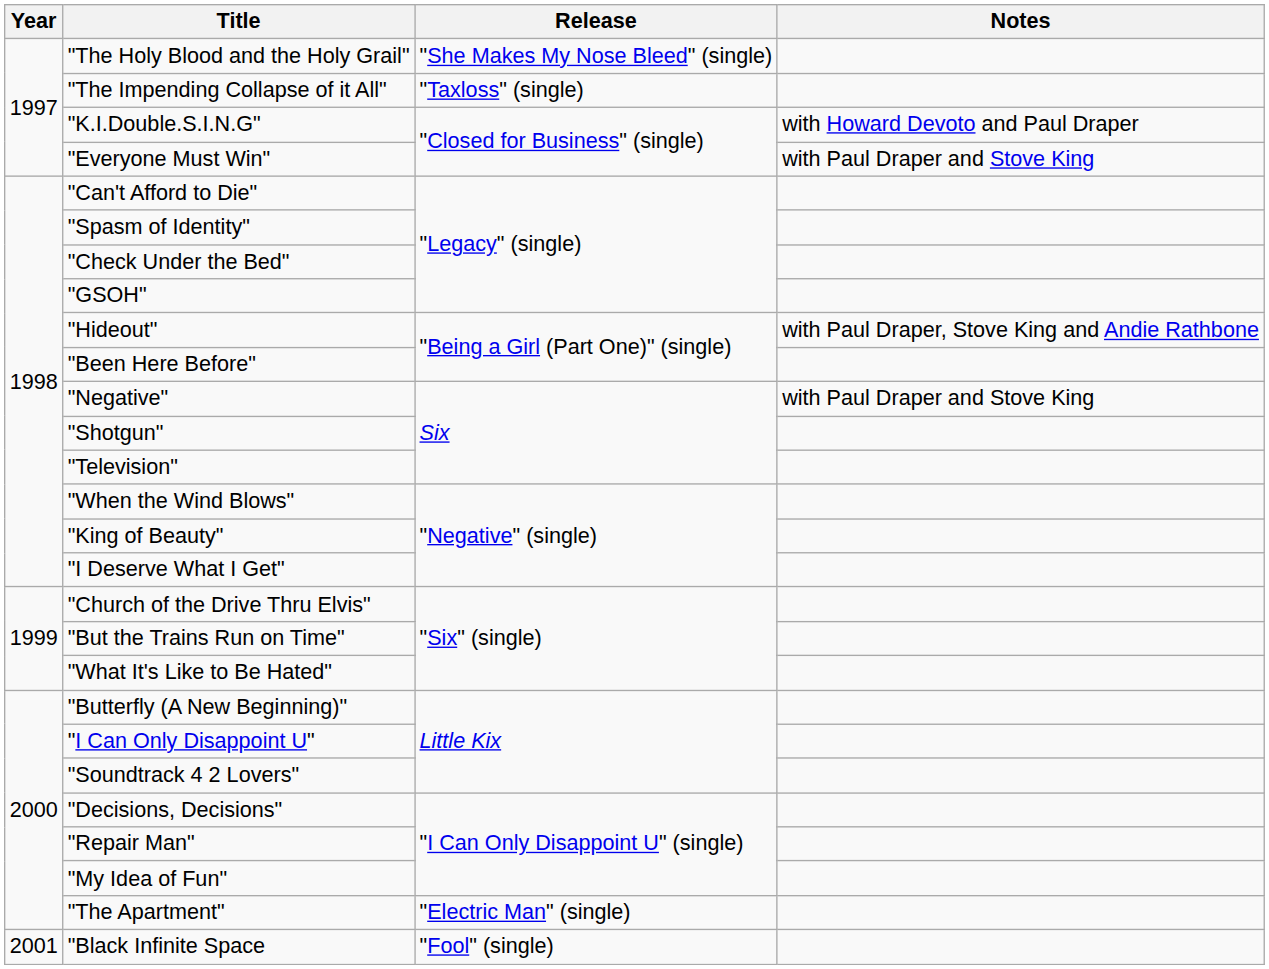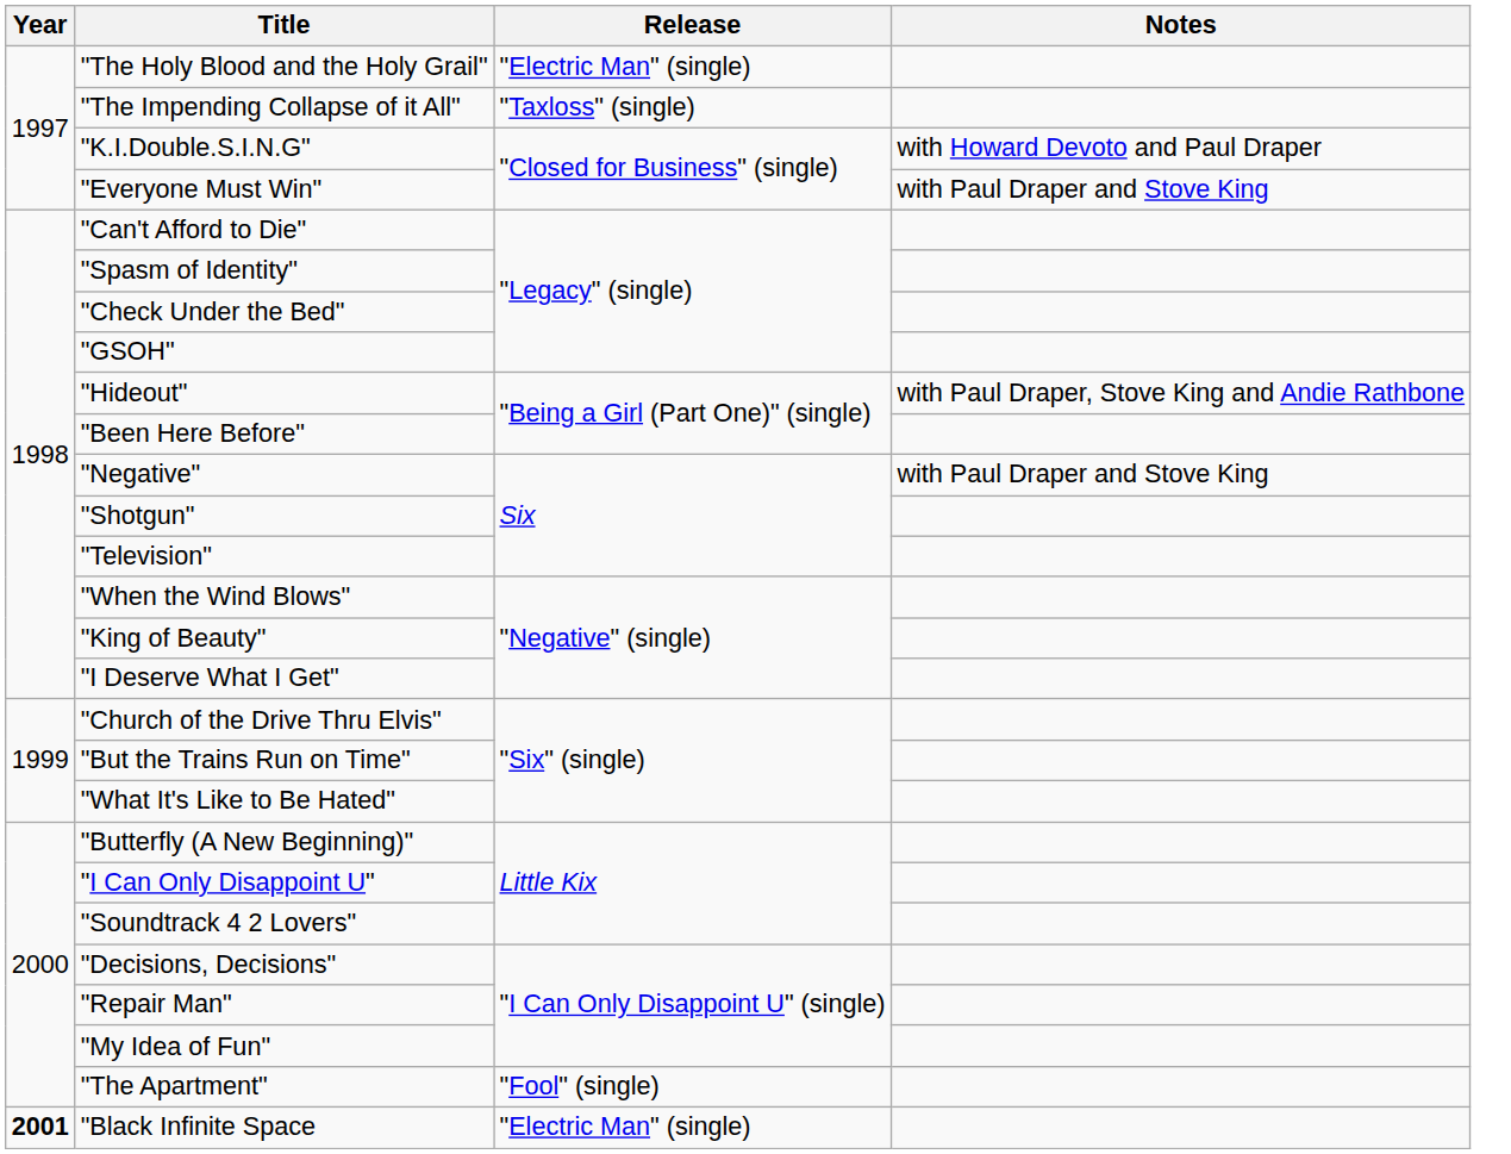 <table class="wikitable">
 <tr>
 <th>Year</th>
 <th>Title</th>
 <th>Release</th>
 <th>Notes</th>
 </tr>
 <tr>
 <td rowspan=4>1997</td>
 <td>"The Holy Blood and the Holy Grail"</td>
-<td>"<a href='#'>She Makes My Nose Bleed</a>" (single)</td>
+<td>"<a href='#'>Electric Man</a>" (single)</td>
 <td></td>
 </tr>
 <tr>
 <td>"The Impending Collapse of it All"</td>
 <td>"<a href='#'>Taxloss</a>" (single)</td>
 <td></td>
 </tr>
 <tr>
 <td>"K.I.Double.S.I.N.G"</td>
 <td rowspan=2>"<a href='#'>Closed for Business</a>" (single)</td>
 <td>with <a href='#'>Howard Devoto</a> and Paul Draper</td>
 </tr>
 <tr>
 <td>"Everyone Must Win"</td>
 <td>with Paul Draper and <a href='#'>Stove King</a></td>
 </tr>
 <tr>
 <td rowspan=12>1998</td>
 <td>"Can't Afford to Die"</td>
 <td rowspan=4>"<a href='#'>Legacy</a>" (single)</td>
 <td></td>
 </tr>
 <tr>
 <td>"Spasm of Identity"</td>
 <td></td>
 </tr>
 <tr>
 <td>"Check Under the Bed"</td>
 <td></td>
 </tr>
 <tr>
 <td>"GSOH"</td>
 <td></td>
 </tr>
 <tr>
 <td>"Hideout"</td>
 <td rowspan=2>"<a href='#'>Being a Girl</a> (Part One)" (single)</td>
 <td>with Paul Draper, Stove King and <a href='#'>Andie Rathbone</a></td>
 </tr>
 <tr>
 <td>"Been Here Before"</td>
 <td></td>
 </tr>
 <tr>
 <td>"Negative"</td>
 <td rowspan=3><em><a href='#'>Six</a></em></td>
 <td>with Paul Draper and Stove King</td>
 </tr>
 <tr>
 <td>"Shotgun"</td>
 <td></td>
 </tr>
 <tr>
 <td>"Television"</td>
 <td></td>
 </tr>
 <tr>
 <td>"When the Wind Blows"</td>
 <td rowspan=3>"<a href='#'>Negative</a>" (single)</td>
 <td></td>
 </tr>
 <tr>
 <td>"King of Beauty"</td>
 <td></td>
 </tr>
 <tr>
 <td>"I Deserve What I Get"</td>
 <td></td>
 </tr>
 <tr>
 <td rowspan=3>1999</td>
 <td>"Church of the Drive Thru Elvis"</td>
 <td rowspan=3>"<a href='#'>Six</a>" (single)</td>
 <td></td>
 </tr>
 <tr>
 <td>"But the Trains Run on Time"</td>
 <td></td>
 </tr>
 <tr>
 <td>"What It's Like to Be Hated"</td>
 <td></td>
 </tr>
 <tr>
 <td rowspan=7>2000</td>
 <td>"Butterfly (A New Beginning)"</td>
 <td rowspan=3><em><a href='#'>Little Kix</a></em></td>
 <td></td>
 </tr>
 <tr>
 <td>"<a href='#'>I Can Only Disappoint U</a>"</td>
 <td></td>
 </tr>
 <tr>
 <td>"Soundtrack 4 2 Lovers"</td>
 <td></td>
 </tr>
 <tr>
 <td>"Decisions, Decisions"</td>
 <td rowspan=3>"<a href='#'>I Can Only Disappoint U</a>" (single)</td>
 <td></td>
 </tr>
 <tr>
 <td>"Repair Man"</td>
 <td></td>
 </tr>
 <tr>
 <td>"My Idea of Fun"</td>
 <td></td>
 </tr>
 <tr>
 <td>"The Apartment"</td>
+<td>"<a href='#'>Fool</a>" (single)</td>
+<td></td>
+</tr>
+<tr>
+<td><strong>2001</strong></td>
+<td>"Black Infinite Space</td>
 <td>"<a href='#'>Electric Man</a>" (single)</td>
 <td></td>
 </tr>
-<tr>
-<td>2001</td>
-<td>"Black Infinite Space</td>
-<td>"<a href='#'>Fool</a>" (single)</td>
-<td></td>
-</tr>
 </table>
